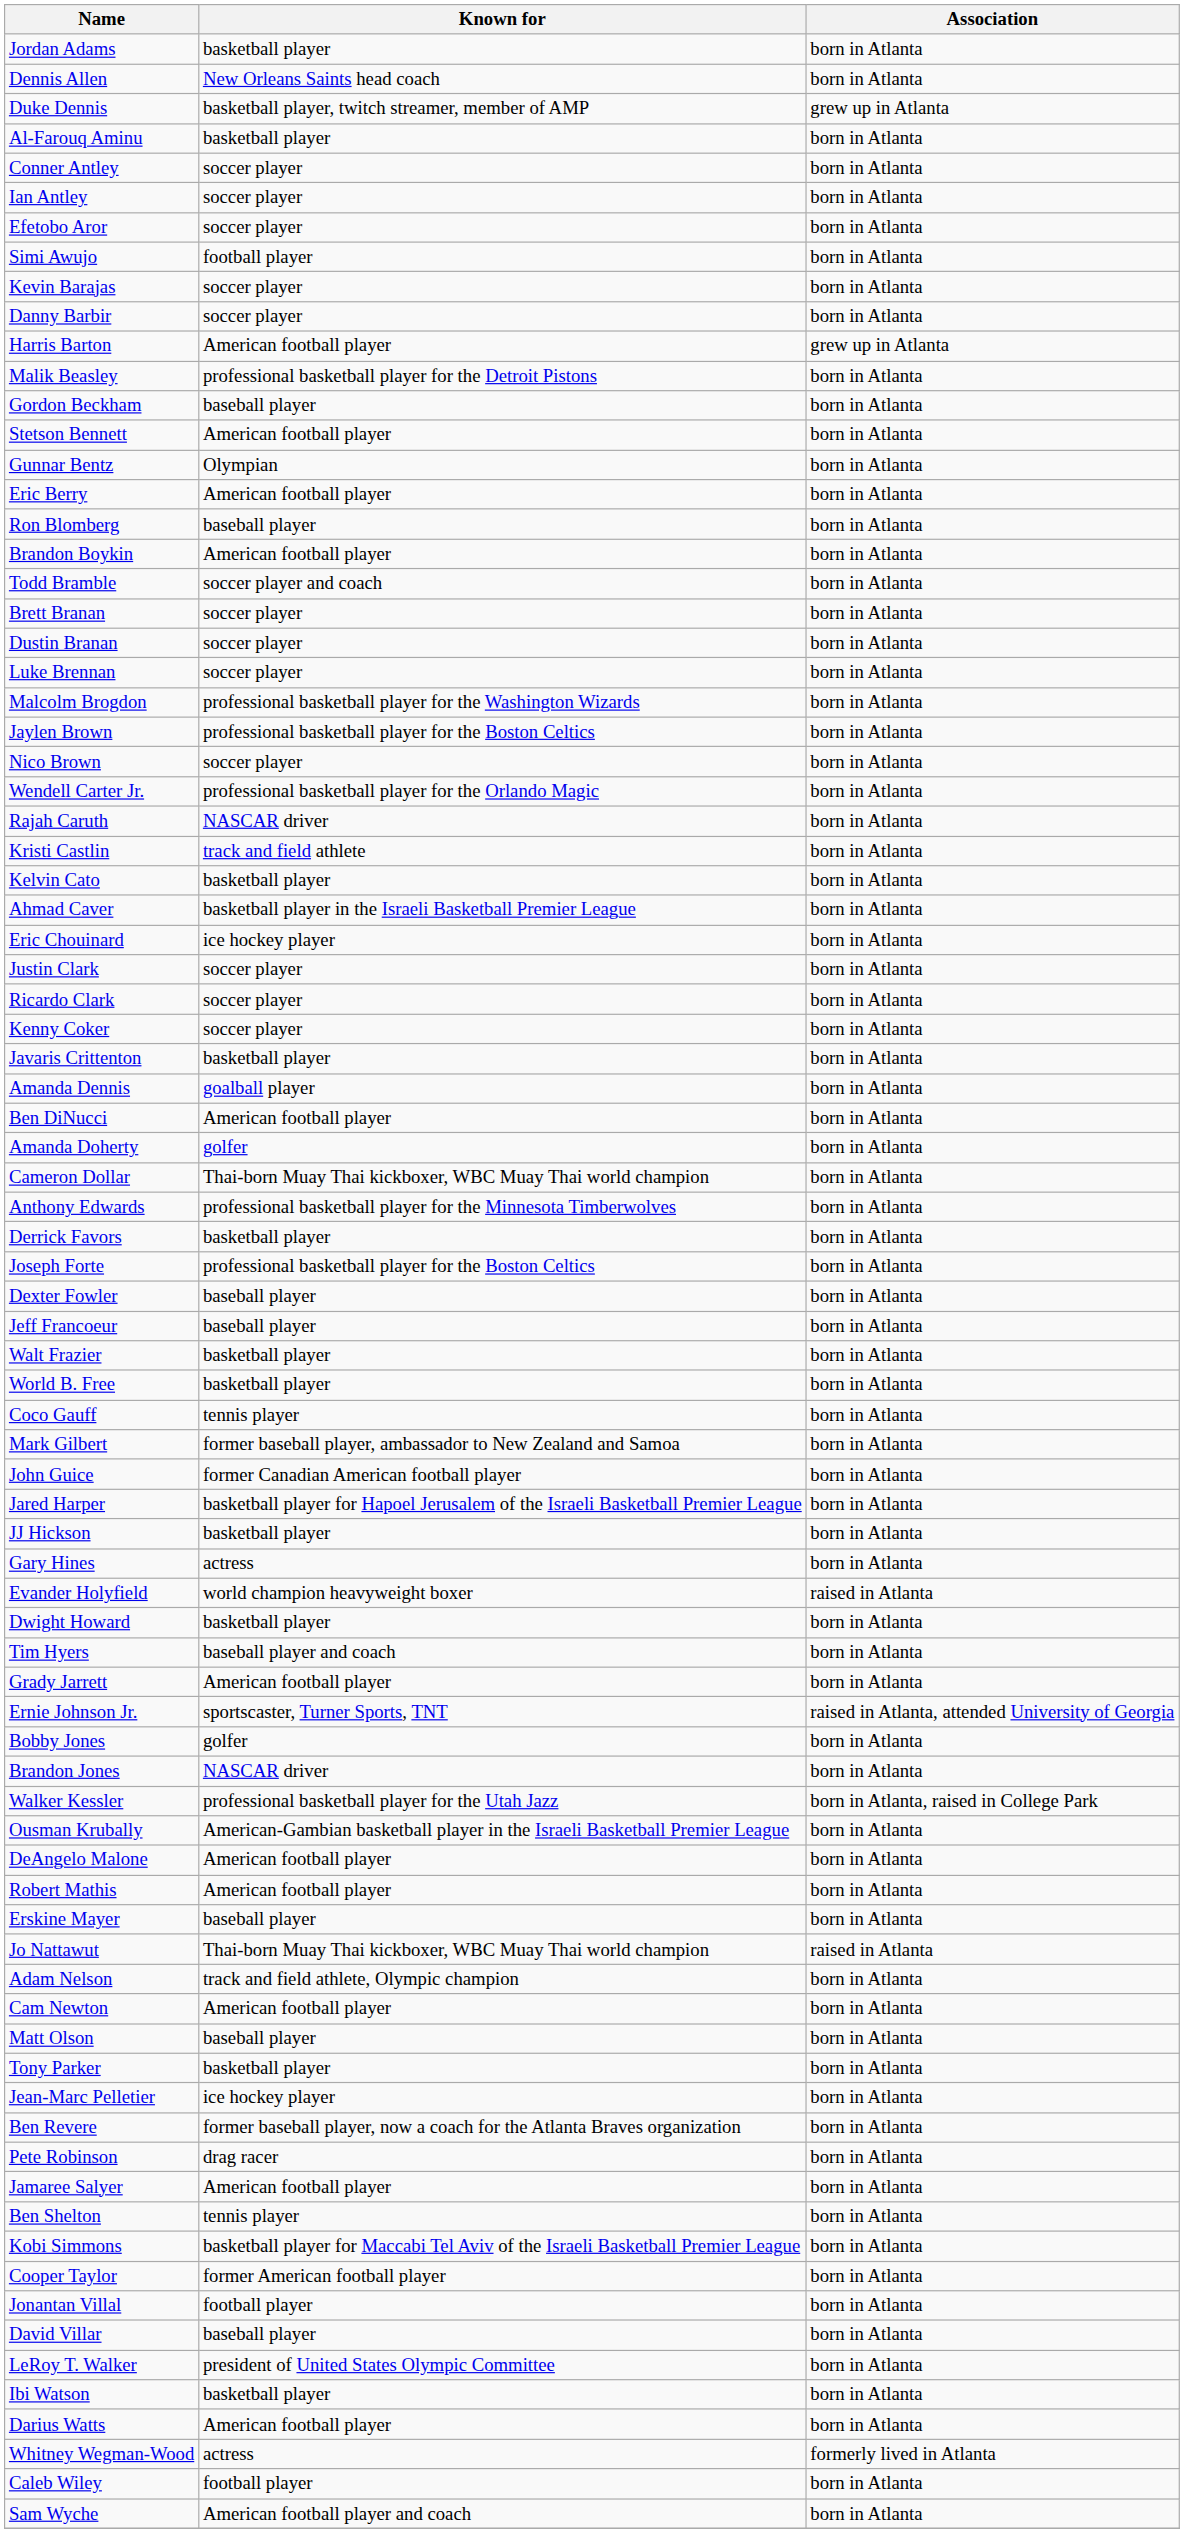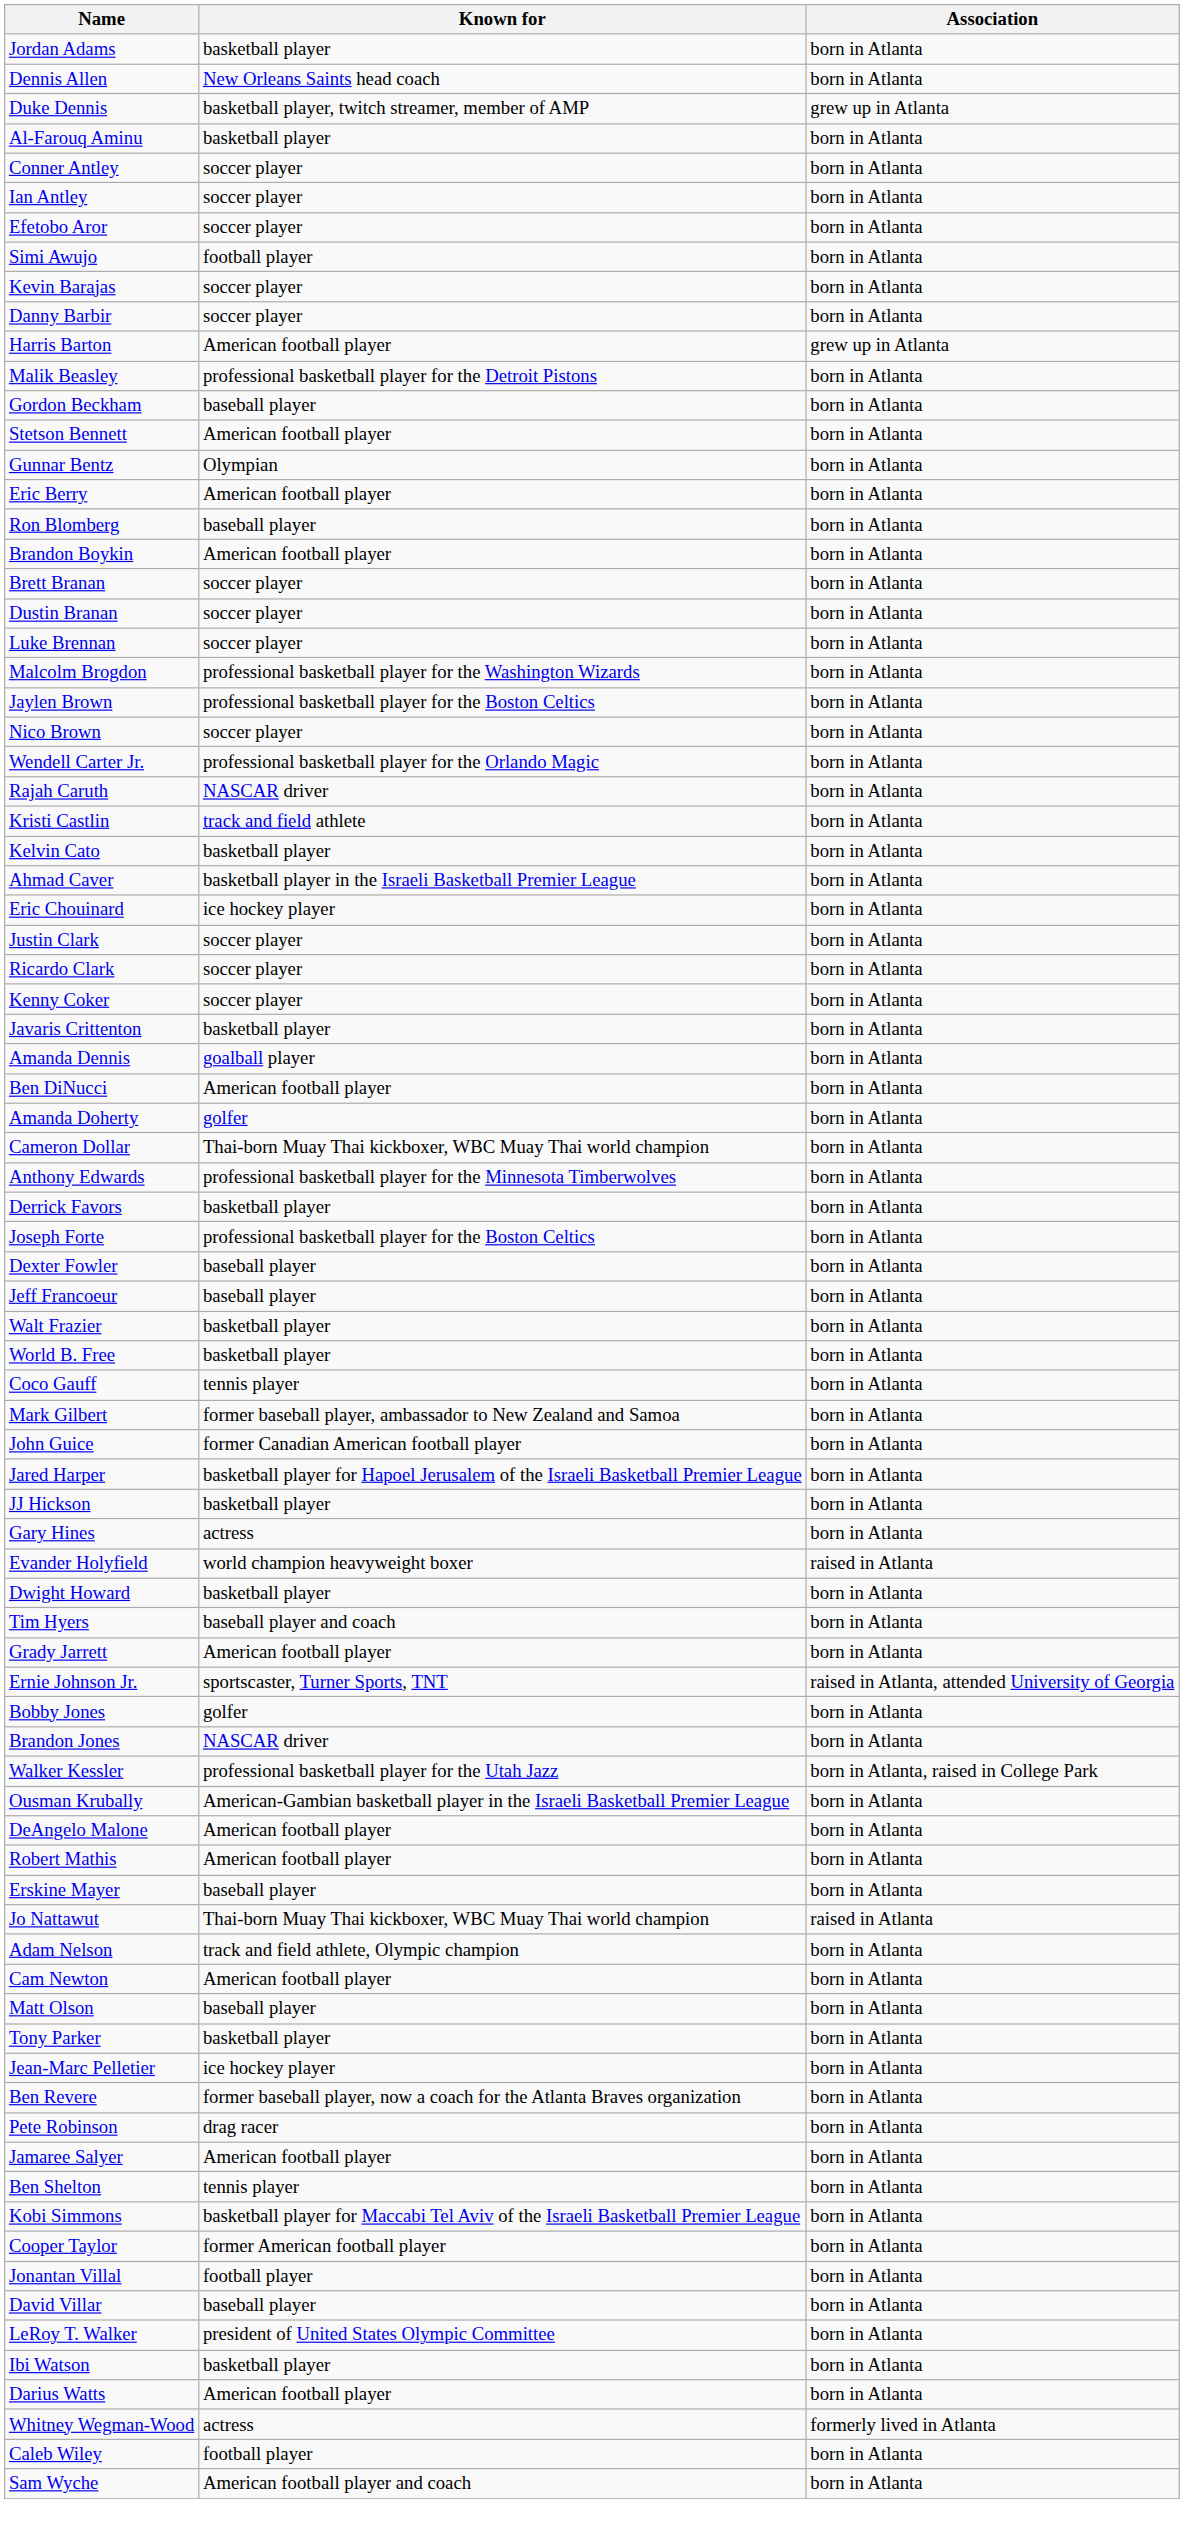 <table class="wikitable sortable">
 <tr>
 <th>Name</th>
 <th>Known for</th>
 <th>Association</th>
 </tr>
 <tr>
 <td><a href='#'>Jordan Adams</a></td>
 <td>basketball player</td>
 <td>born in Atlanta</td>
 </tr>
 <tr>
 <td><a href='#'>Dennis Allen</a></td>
 <td><a href='#'>New Orleans Saints</a> head coach</td>
 <td>born in Atlanta</td>
 </tr>
 <tr>
 <td><a href='#'>Duke Dennis</a></td>
 <td>basketball player, twitch streamer, member of AMP</td>
 <td>grew up in Atlanta</td>
 </tr>
 <tr>
 <td><a href='#'>Al-Farouq Aminu</a></td>
 <td>basketball player</td>
 <td>born in Atlanta</td>
 </tr>
 <tr>
 <td><a href='#'>Conner Antley</a></td>
 <td>soccer player</td>
 <td>born in Atlanta</td>
 </tr>
 <tr>
 <td><a href='#'>Ian Antley</a></td>
 <td>soccer player</td>
 <td>born in Atlanta</td>
 </tr>
 <tr>
 <td><a href='#'>Efetobo Aror</a></td>
 <td>soccer player</td>
 <td>born in Atlanta</td>
 </tr>
 <tr>
 <td><a href='#'>Simi Awujo</a></td>
 <td>football player</td>
 <td>born in Atlanta</td>
 </tr>
 <tr>
 <td><a href='#'>Kevin Barajas</a></td>
 <td>soccer player</td>
 <td>born in Atlanta</td>
 </tr>
 <tr>
 <td><a href='#'>Danny Barbir</a></td>
 <td>soccer player</td>
 <td>born in Atlanta</td>
 </tr>
 <tr>
 <td><a href='#'>Harris Barton</a></td>
 <td>American football player</td>
 <td>grew up in Atlanta</td>
 </tr>
 <tr>
 <td><a href='#'>Malik Beasley</a></td>
 <td>professional basketball player for the <a href='#'>Detroit Pistons</a></td>
 <td>born in Atlanta</td>
 </tr>
 <tr>
 <td><a href='#'>Gordon Beckham</a></td>
 <td>baseball player</td>
 <td>born in Atlanta</td>
 </tr>
 <tr>
 <td><a href='#'>Stetson Bennett</a></td>
 <td>American football player</td>
 <td>born in Atlanta</td>
 </tr>
 <tr>
 <td><a href='#'>Gunnar Bentz</a></td>
 <td>Olympian</td>
 <td>born in Atlanta</td>
 </tr>
 <tr>
 <td><a href='#'>Eric Berry</a></td>
 <td>American football player</td>
 <td>born in Atlanta</td>
 </tr>
 <tr>
 <td><a href='#'>Ron Blomberg</a></td>
 <td>baseball player</td>
 <td>born in Atlanta</td>
 </tr>
 <tr>
 <td><a href='#'>Brandon Boykin</a></td>
 <td>American football player</td>
-<td>born in Atlanta</td>
-</tr>
-<tr>
-<td><a href='#'>Todd Bramble</a></td>
-<td>soccer player and coach</td>
 <td>born in Atlanta</td>
 </tr>
 <tr>
 <td><a href='#'>Brett Branan</a></td>
 <td>soccer player</td>
 <td>born in Atlanta</td>
 </tr>
 <tr>
 <td><a href='#'>Dustin Branan</a></td>
 <td>soccer player</td>
 <td>born in Atlanta</td>
 </tr>
 <tr>
 <td><a href='#'>Luke Brennan</a></td>
 <td>soccer player</td>
 <td>born in Atlanta</td>
 </tr>
 <tr>
 <td><a href='#'>Malcolm Brogdon</a></td>
 <td>professional basketball player for the <a href='#'>Washington Wizards</a></td>
 <td>born in Atlanta</td>
 </tr>
 <tr>
 <td><a href='#'>Jaylen Brown</a></td>
 <td>professional basketball player for the <a href='#'>Boston Celtics</a></td>
 <td>born in Atlanta</td>
 </tr>
 <tr>
 <td><a href='#'>Nico Brown</a></td>
 <td>soccer player</td>
 <td>born in Atlanta</td>
 </tr>
 <tr>
 <td><a href='#'>Wendell Carter Jr.</a></td>
 <td>professional basketball player for the <a href='#'>Orlando Magic</a></td>
 <td>born in Atlanta</td>
 </tr>
 <tr>
 <td><a href='#'>Rajah Caruth</a></td>
 <td><a href='#'>NASCAR</a> driver</td>
 <td>born in Atlanta</td>
 </tr>
 <tr>
 <td><a href='#'>Kristi Castlin</a></td>
 <td><a href='#'>track and field</a> athlete</td>
 <td>born in Atlanta</td>
 </tr>
 <tr>
 <td><a href='#'>Kelvin Cato</a></td>
 <td>basketball player</td>
 <td>born in Atlanta</td>
 </tr>
 <tr>
 <td><a href='#'>Ahmad Caver</a></td>
 <td>basketball player in the <a href='#'>Israeli Basketball Premier League</a></td>
 <td>born in Atlanta</td>
 </tr>
 <tr>
 <td><a href='#'>Eric Chouinard</a></td>
 <td>ice hockey player</td>
 <td>born in Atlanta</td>
 </tr>
 <tr>
 <td><a href='#'>Justin Clark</a></td>
 <td>soccer player</td>
 <td>born in Atlanta</td>
 </tr>
 <tr>
 <td><a href='#'>Ricardo Clark</a></td>
 <td>soccer player</td>
 <td>born in Atlanta</td>
 </tr>
 <tr>
 <td><a href='#'>Kenny Coker</a></td>
 <td>soccer player</td>
 <td>born in Atlanta</td>
 </tr>
 <tr>
 <td><a href='#'>Javaris Crittenton</a></td>
 <td>basketball player</td>
 <td>born in Atlanta</td>
 </tr>
 <tr>
 <td><a href='#'>Amanda Dennis</a></td>
 <td><a href='#'>goalball</a> player</td>
 <td>born in Atlanta</td>
 </tr>
 <tr>
 <td><a href='#'>Ben DiNucci</a></td>
 <td>American football player</td>
 <td>born in Atlanta</td>
 </tr>
 <tr>
 <td><a href='#'>Amanda Doherty</a></td>
 <td><a href='#'>golfer</a></td>
 <td>born in Atlanta</td>
 </tr>
 <tr>
 <td><a href='#'>Cameron Dollar</a></td>
 <td>Thai-born Muay Thai kickboxer, WBC Muay Thai world champion</td>
 <td>born in Atlanta</td>
 </tr>
 <tr>
 <td><a href='#'>Anthony Edwards</a></td>
 <td>professional basketball player for the <a href='#'>Minnesota Timberwolves</a></td>
 <td>born in Atlanta</td>
 </tr>
 <tr>
 <td><a href='#'>Derrick Favors</a></td>
 <td>basketball player</td>
 <td>born in Atlanta</td>
 </tr>
 <tr>
 <td><a href='#'>Joseph Forte</a></td>
 <td>professional basketball player for the <a href='#'>Boston Celtics</a></td>
 <td>born in Atlanta</td>
 </tr>
 <tr>
 <td><a href='#'>Dexter Fowler</a></td>
 <td>baseball player</td>
 <td>born in Atlanta</td>
 </tr>
 <tr>
 <td><a href='#'>Jeff Francoeur</a></td>
 <td>baseball player</td>
 <td>born in Atlanta</td>
 </tr>
 <tr>
 <td><a href='#'>Walt Frazier</a></td>
 <td>basketball player</td>
 <td>born in Atlanta</td>
 </tr>
 <tr>
 <td><a href='#'>World B. Free</a></td>
 <td>basketball player</td>
 <td>born in Atlanta</td>
 </tr>
 <tr>
 <td><a href='#'>Coco Gauff</a></td>
 <td>tennis player</td>
 <td>born in Atlanta</td>
 </tr>
 <tr>
 <td><a href='#'>Mark Gilbert</a></td>
 <td>former baseball player, ambassador to New Zealand and Samoa</td>
 <td>born in Atlanta</td>
 </tr>
 <tr>
 <td><a href='#'>John Guice</a></td>
 <td>former Canadian American football player</td>
 <td>born in Atlanta</td>
 </tr>
 <tr>
 <td><a href='#'>Jared Harper</a></td>
 <td>basketball player for <a href='#'>Hapoel Jerusalem</a> of the <a href='#'>Israeli Basketball Premier League</a></td>
 <td>born in Atlanta</td>
 </tr>
 <tr>
 <td><a href='#'>JJ Hickson</a></td>
 <td>basketball player</td>
 <td>born in Atlanta</td>
 </tr>
 <tr>
 <td><a href='#'>Gary Hines</a></td>
 <td>actress</td>
 <td>born in Atlanta</td>
 </tr>
 <tr>
 <td><a href='#'>Evander Holyfield</a></td>
 <td>world champion heavyweight boxer</td>
 <td>raised in Atlanta</td>
 </tr>
 <tr>
 <td><a href='#'>Dwight Howard</a></td>
 <td>basketball player</td>
 <td>born in Atlanta</td>
 </tr>
 <tr>
 <td><a href='#'>Tim Hyers</a></td>
 <td>baseball player and coach</td>
 <td>born in Atlanta</td>
 </tr>
 <tr>
 <td><a href='#'>Grady Jarrett</a></td>
 <td>American football player</td>
 <td>born in Atlanta</td>
 </tr>
 <tr>
 <td><a href='#'>Ernie Johnson Jr.</a></td>
 <td>sportscaster, <a href='#'>Turner Sports</a>, <a href='#'>TNT</a></td>
 <td>raised in Atlanta, attended <a href='#'>University of Georgia</a></td>
 </tr>
 <tr>
 <td><a href='#'>Bobby Jones</a></td>
 <td>golfer</td>
 <td>born in Atlanta</td>
 </tr>
 <tr>
 <td><a href='#'>Brandon Jones</a></td>
 <td><a href='#'>NASCAR</a> driver</td>
 <td>born in Atlanta</td>
 </tr>
 <tr>
 <td><a href='#'>Walker Kessler</a></td>
 <td>professional basketball player for the <a href='#'>Utah Jazz</a></td>
 <td>born in Atlanta, raised in College Park</td>
 </tr>
 <tr>
 <td><a href='#'>Ousman Krubally</a></td>
 <td>American-Gambian basketball player in the <a href='#'>Israeli Basketball Premier League</a></td>
 <td>born in Atlanta</td>
 </tr>
 <tr>
 <td><a href='#'>DeAngelo Malone</a></td>
 <td>American football player</td>
 <td>born in Atlanta</td>
 </tr>
 <tr>
 <td><a href='#'>Robert Mathis</a></td>
 <td>American football player</td>
 <td>born in Atlanta</td>
 </tr>
 <tr>
 <td><a href='#'>Erskine Mayer</a></td>
 <td>baseball player</td>
 <td>born in Atlanta</td>
 </tr>
 <tr>
 <td><a href='#'>Jo Nattawut</a></td>
 <td>Thai-born Muay Thai kickboxer, WBC Muay Thai world champion</td>
 <td>raised in Atlanta</td>
 </tr>
 <tr>
 <td><a href='#'>Adam Nelson</a></td>
 <td>track and field athlete, Olympic champion</td>
 <td>born in Atlanta</td>
 </tr>
 <tr>
 <td><a href='#'>Cam Newton</a></td>
 <td>American football player</td>
 <td>born in Atlanta</td>
 </tr>
 <tr>
 <td><a href='#'>Matt Olson</a></td>
 <td>baseball player</td>
 <td>born in Atlanta</td>
 </tr>
 <tr>
 <td><a href='#'>Tony Parker</a></td>
 <td>basketball player</td>
 <td>born in Atlanta</td>
 </tr>
 <tr>
 <td><a href='#'>Jean-Marc Pelletier</a></td>
 <td>ice hockey player</td>
 <td>born in Atlanta</td>
 </tr>
 <tr>
 <td><a href='#'>Ben Revere</a></td>
 <td>former baseball player, now a coach for the Atlanta Braves organization</td>
 <td>born in Atlanta</td>
 </tr>
 <tr>
 <td><a href='#'>Pete Robinson</a></td>
 <td>drag racer</td>
 <td>born in Atlanta</td>
 </tr>
 <tr>
 <td><a href='#'>Jamaree Salyer</a></td>
 <td>American football player</td>
 <td>born in Atlanta</td>
 </tr>
 <tr>
 <td><a href='#'>Ben Shelton</a></td>
 <td>tennis player</td>
 <td>born in Atlanta</td>
 </tr>
 <tr>
 <td><a href='#'>Kobi Simmons</a></td>
 <td>basketball player for <a href='#'>Maccabi Tel Aviv</a> of the <a href='#'>Israeli Basketball Premier League</a></td>
 <td>born in Atlanta</td>
 </tr>
 <tr>
 <td><a href='#'>Cooper Taylor</a></td>
 <td>former American football player</td>
 <td>born in Atlanta</td>
 </tr>
 <tr>
 <td><a href='#'>Jonantan Villal</a></td>
 <td>football player</td>
 <td>born in Atlanta</td>
 </tr>
 <tr>
 <td><a href='#'>David Villar</a></td>
 <td>baseball player</td>
 <td>born in Atlanta</td>
 </tr>
 <tr>
 <td><a href='#'>LeRoy T. Walker</a></td>
 <td>president of <a href='#'>United States Olympic Committee</a></td>
 <td>born in Atlanta</td>
 </tr>
 <tr>
 <td><a href='#'>Ibi Watson</a></td>
 <td>basketball player</td>
 <td>born in Atlanta</td>
 </tr>
 <tr>
 <td><a href='#'>Darius Watts</a></td>
 <td>American football player</td>
 <td>born in Atlanta</td>
 </tr>
 <tr>
 <td><a href='#'>Whitney Wegman-Wood</a></td>
 <td>actress</td>
 <td>formerly lived in Atlanta</td>
 </tr>
 <tr>
 <td><a href='#'>Caleb Wiley</a></td>
 <td>football player</td>
 <td>born in Atlanta</td>
 </tr>
 <tr>
 <td><a href='#'>Sam Wyche</a></td>
 <td>American football player and coach</td>
 <td>born in Atlanta</td>
 </tr>
 <tr>
 </tr>
 </table>
